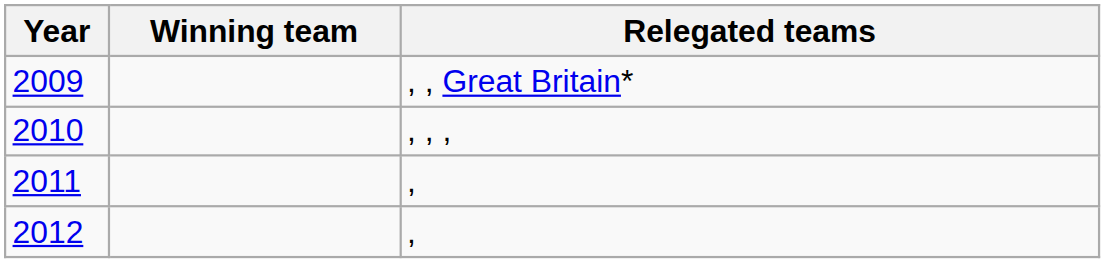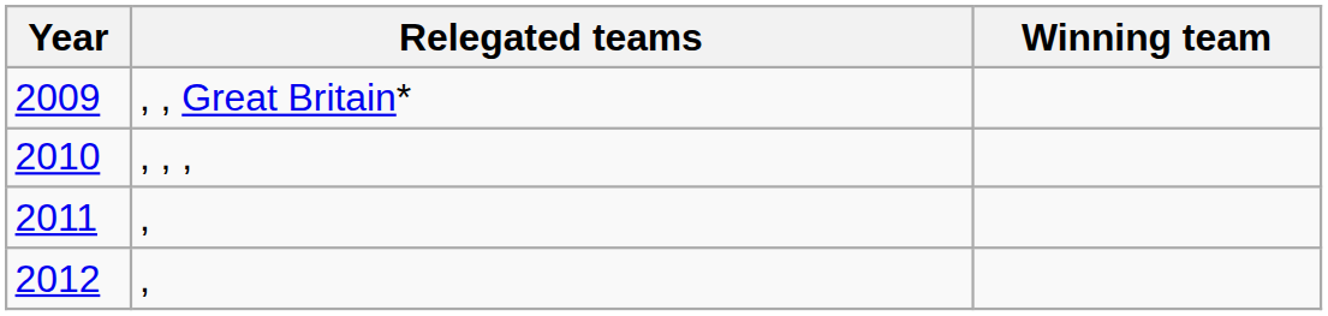 <table class="wikitable" style="font-size: 90%" text-align:center; table-layout:fixed; width:75em">
 <tr>
 <th width=40>Year</th>
+<th width=310>Relegated teams</th>
 <th width=125>Winning team</th>
-<th width=310>Relegated teams</th>
 </tr>
 <tr>
 <td><a href='#'>2009</a></td>
+<td>, ,  <a href='#'>Great Britain</a>*</td>
 <td></td>
-<td>, ,  <a href='#'>Great Britain</a>*</td>
 </tr>
 <tr>
 <td><a href='#'>2010</a></td>
+<td>, , , </td>
 <td></td>
-<td>, , , </td>
 </tr>
 <tr>
 <td><a href='#'>2011</a></td>
+<td>, </td>
 <td></td>
-<td>, </td>
 </tr>
 <tr>
 <td><a href='#'>2012</a></td>
+<td>, </td>
 <td></td>
-<td>, </td>
 </tr>
 </table>
